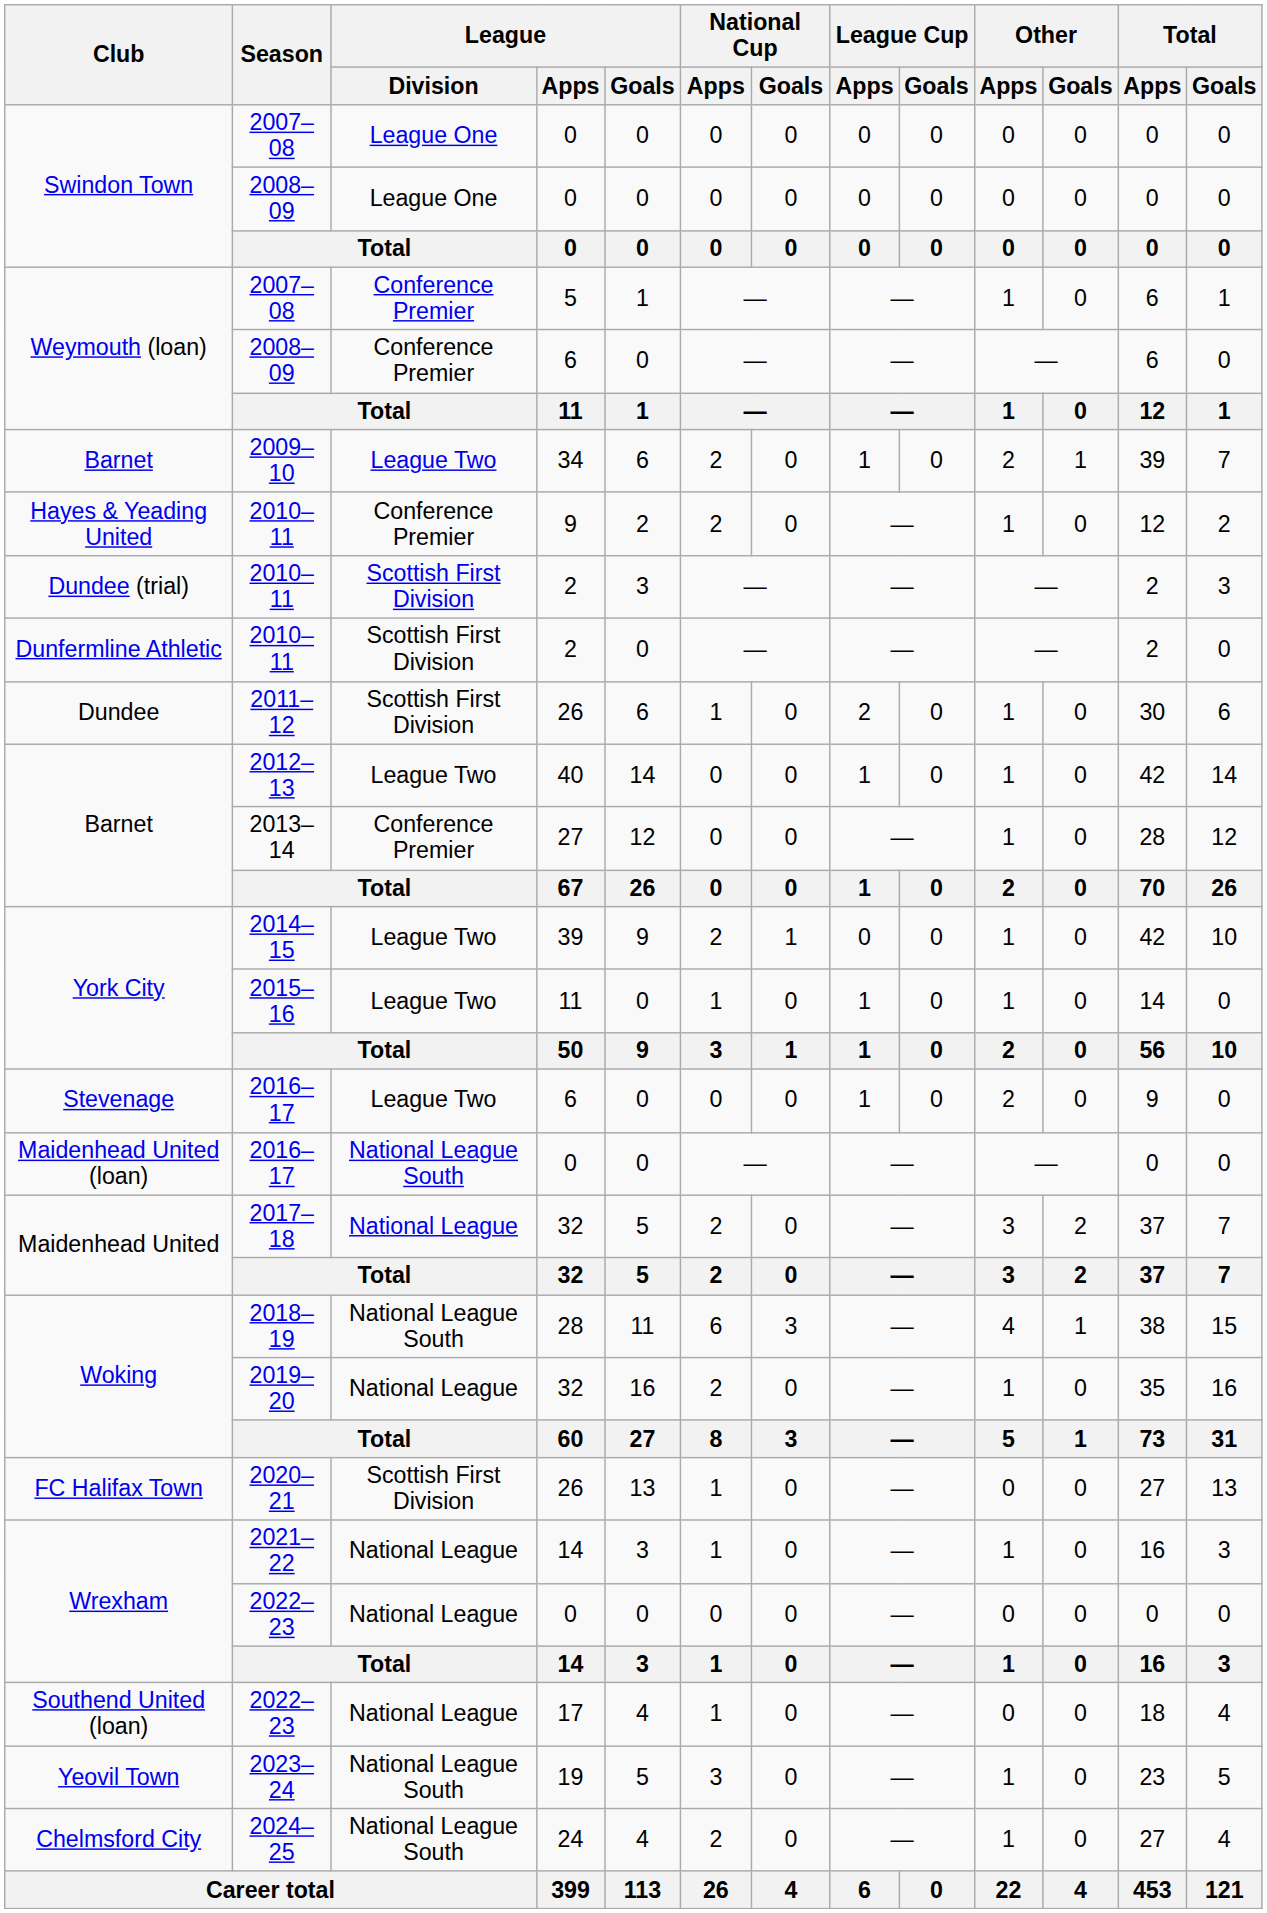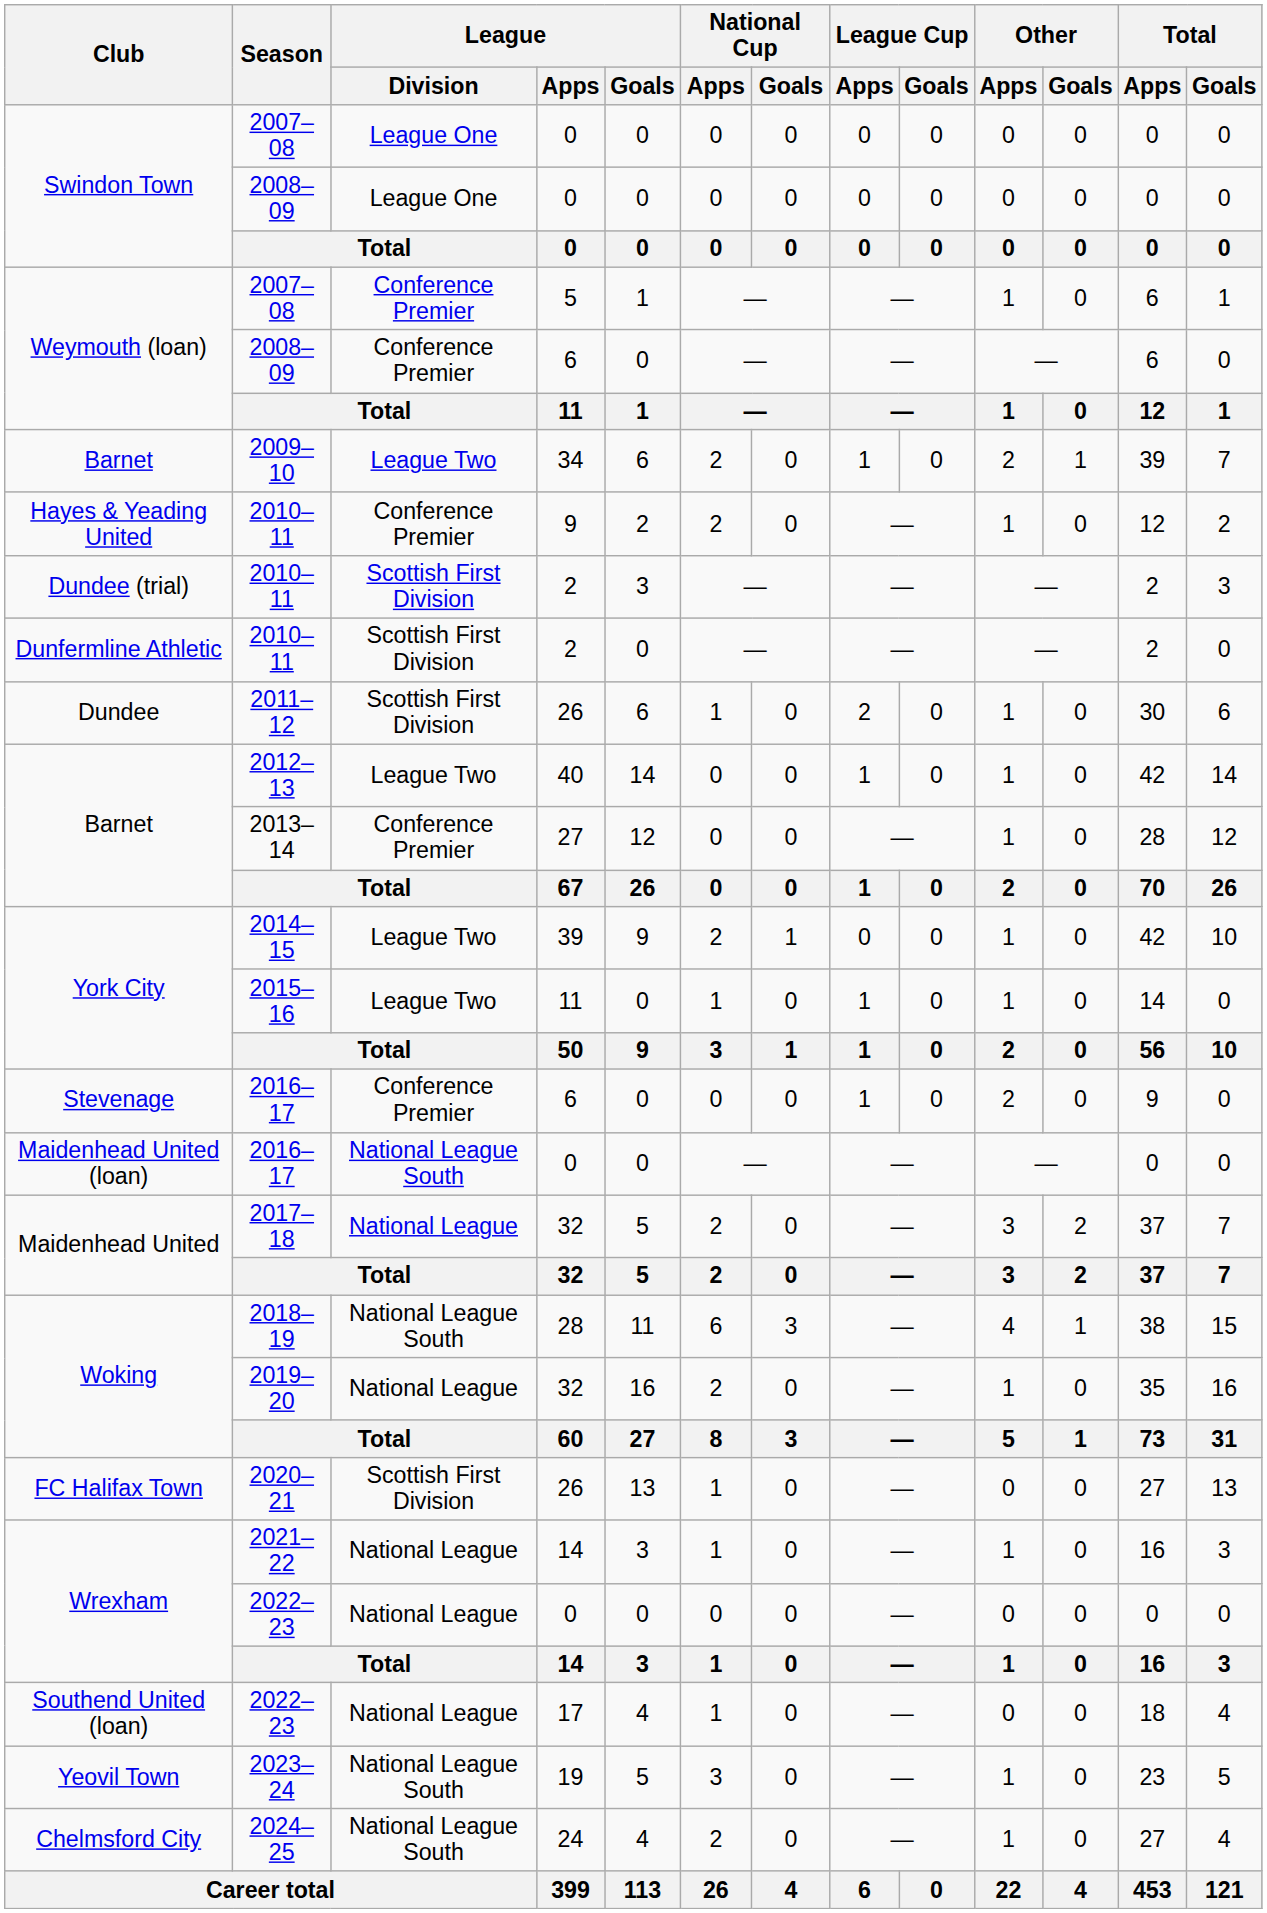 <table class=wikitable style=text-align:center>
 <tr>
 <th rowspan=2>Club</th>
 <th rowspan=2>Season</th>
 <th colspan=3>League</th>
 <th colspan=2>National Cup</th>
 <th colspan=2>League Cup</th>
 <th colspan=2>Other</th>
 <th colspan=2>Total</th>
 </tr>
 <tr>
 <th>Division</th>
 <th>Apps</th>
 <th>Goals</th>
 <th>Apps</th>
 <th>Goals</th>
 <th>Apps</th>
 <th>Goals</th>
 <th>Apps</th>
 <th>Goals</th>
 <th>Apps</th>
 <th>Goals</th>
 </tr>
 <tr>
 <td rowspan=3><a href='#'>Swindon Town</a></td>
 <td><a href='#'>2007–08</a></td>
 <td><a href='#'>League One</a></td>
 <td>0</td>
 <td>0</td>
 <td>0</td>
 <td>0</td>
 <td>0</td>
 <td>0</td>
 <td>0</td>
 <td>0</td>
 <td>0</td>
 <td>0</td>
 </tr>
 <tr>
 <td><a href='#'>2008–09</a></td>
 <td>League One</td>
 <td>0</td>
 <td>0</td>
 <td>0</td>
 <td>0</td>
 <td>0</td>
 <td>0</td>
 <td>0</td>
 <td>0</td>
 <td>0</td>
 <td>0</td>
 </tr>
 <tr>
 <th colspan=2>Total</th>
 <th>0</th>
 <th>0</th>
 <th>0</th>
 <th>0</th>
 <th>0</th>
 <th>0</th>
 <th>0</th>
 <th>0</th>
 <th>0</th>
 <th>0</th>
 </tr>
 <tr>
 <td rowspan=3><a href='#'>Weymouth</a> (loan)</td>
 <td><a href='#'>2007–08</a></td>
 <td><a href='#'>Conference Premier</a></td>
 <td>5</td>
 <td>1</td>
 <td colspan=2>—</td>
 <td colspan=2>—</td>
 <td>1</td>
 <td>0</td>
 <td>6</td>
 <td>1</td>
 </tr>
 <tr>
 <td><a href='#'>2008–09</a></td>
 <td>Conference Premier</td>
 <td>6</td>
 <td>0</td>
 <td colspan=2>—</td>
 <td colspan=2>—</td>
 <td colspan=2>—</td>
 <td>6</td>
 <td>0</td>
 </tr>
 <tr>
 <th colspan=2>Total</th>
 <th>11</th>
 <th>1</th>
 <th colspan=2>—</th>
 <th colspan=2>—</th>
 <th>1</th>
 <th>0</th>
 <th>12</th>
 <th>1</th>
 </tr>
 <tr>
 <td><a href='#'>Barnet</a></td>
 <td><a href='#'>2009–10</a></td>
 <td><a href='#'>League Two</a></td>
 <td>34</td>
 <td>6</td>
 <td>2</td>
 <td>0</td>
 <td>1</td>
 <td>0</td>
 <td>2</td>
 <td>1</td>
 <td>39</td>
 <td>7</td>
 </tr>
 <tr>
 <td><a href='#'>Hayes & Yeading United</a></td>
 <td><a href='#'>2010–11</a></td>
 <td>Conference Premier</td>
 <td>9</td>
 <td>2</td>
 <td>2</td>
 <td>0</td>
 <td colspan=2>—</td>
 <td>1</td>
 <td>0</td>
 <td>12</td>
 <td>2</td>
 </tr>
 <tr>
 <td><a href='#'>Dundee</a> (trial)</td>
 <td><a href='#'>2010–11</a></td>
 <td><a href='#'>Scottish First Division</a></td>
 <td>2</td>
 <td>3</td>
 <td colspan=2>—</td>
 <td colspan=2>—</td>
 <td colspan=2>—</td>
 <td>2</td>
 <td>3</td>
 </tr>
 <tr>
 <td><a href='#'>Dunfermline Athletic</a></td>
 <td><a href='#'>2010–11</a></td>
 <td>Scottish First Division</td>
 <td>2</td>
 <td>0</td>
 <td colspan=2>—</td>
 <td colspan=2>—</td>
 <td colspan=2>—</td>
 <td>2</td>
 <td>0</td>
 </tr>
 <tr>
 <td>Dundee</td>
 <td><a href='#'>2011–12</a></td>
 <td>Scottish First Division</td>
 <td>26</td>
 <td>6</td>
 <td>1</td>
 <td>0</td>
 <td>2</td>
 <td>0</td>
 <td>1</td>
 <td>0</td>
 <td>30</td>
 <td>6</td>
 </tr>
 <tr>
 <td rowspan=3>Barnet</td>
 <td><a href='#'>2012–13</a></td>
 <td>League Two</td>
 <td>40</td>
 <td>14</td>
 <td>0</td>
 <td>0</td>
 <td>1</td>
 <td>0</td>
 <td>1</td>
 <td>0</td>
 <td>42</td>
 <td>14</td>
 </tr>
 <tr>
 <td>2013–14</td>
 <td>Conference Premier</td>
 <td>27</td>
 <td>12</td>
 <td>0</td>
 <td>0</td>
 <td colspan=2>—</td>
 <td>1</td>
 <td>0</td>
 <td>28</td>
 <td>12</td>
 </tr>
 <tr>
 <th colspan=2>Total</th>
 <th>67</th>
 <th>26</th>
 <th>0</th>
 <th>0</th>
 <th>1</th>
 <th>0</th>
 <th>2</th>
 <th>0</th>
 <th>70</th>
 <th>26</th>
 </tr>
 <tr>
 <td rowspan=3><a href='#'>York City</a></td>
 <td><a href='#'>2014–15</a></td>
 <td>League Two</td>
 <td>39</td>
 <td>9</td>
 <td>2</td>
 <td>1</td>
 <td>0</td>
 <td>0</td>
 <td>1</td>
 <td>0</td>
 <td>42</td>
 <td>10</td>
 </tr>
 <tr>
 <td><a href='#'>2015–16</a></td>
 <td>League Two</td>
 <td>11</td>
 <td>0</td>
 <td>1</td>
 <td>0</td>
 <td>1</td>
 <td>0</td>
 <td>1</td>
 <td>0</td>
 <td>14</td>
 <td>0</td>
 </tr>
 <tr>
 <th colspan=2>Total</th>
 <th>50</th>
 <th>9</th>
 <th>3</th>
 <th>1</th>
 <th>1</th>
 <th>0</th>
 <th>2</th>
 <th>0</th>
 <th>56</th>
 <th>10</th>
 </tr>
 <tr>
 <td><a href='#'>Stevenage</a></td>
 <td><a href='#'>2016–17</a></td>
-<td>League Two</td>
+<td>Conference Premier</td>
 <td>6</td>
 <td>0</td>
 <td>0</td>
 <td>0</td>
 <td>1</td>
 <td>0</td>
 <td>2</td>
 <td>0</td>
 <td>9</td>
 <td>0</td>
 </tr>
 <tr>
 <td><a href='#'>Maidenhead United</a> (loan)</td>
 <td><a href='#'>2016–17</a></td>
 <td><a href='#'>National League South</a></td>
 <td>0</td>
 <td>0</td>
 <td colspan=2>—</td>
 <td colspan=2>—</td>
 <td colspan=2>—</td>
 <td>0</td>
 <td>0</td>
 </tr>
 <tr>
 <td rowspan=2>Maidenhead United</td>
 <td><a href='#'>2017–18</a></td>
 <td><a href='#'>National League</a></td>
 <td>32</td>
 <td>5</td>
 <td>2</td>
 <td>0</td>
 <td colspan=2>—</td>
 <td>3</td>
 <td>2</td>
 <td>37</td>
 <td>7</td>
 </tr>
 <tr>
 <th colspan=2>Total</th>
 <th>32</th>
 <th>5</th>
 <th>2</th>
 <th>0</th>
 <th colspan=2>—</th>
 <th>3</th>
 <th>2</th>
 <th>37</th>
 <th>7</th>
 </tr>
 <tr>
 <td rowspan=3><a href='#'>Woking</a></td>
 <td><a href='#'>2018–19</a></td>
 <td>National League South</td>
 <td>28</td>
 <td>11</td>
 <td>6</td>
 <td>3</td>
 <td colspan=2>—</td>
 <td>4</td>
 <td>1</td>
 <td>38</td>
 <td>15</td>
 </tr>
 <tr>
 <td><a href='#'>2019–20</a></td>
 <td>National League</td>
 <td>32</td>
 <td>16</td>
 <td>2</td>
 <td>0</td>
 <td colspan=2>—</td>
 <td>1</td>
 <td>0</td>
 <td>35</td>
 <td>16</td>
 </tr>
 <tr>
 <th colspan=2>Total</th>
 <th>60</th>
 <th>27</th>
 <th>8</th>
 <th>3</th>
 <th colspan=2>—</th>
 <th>5</th>
 <th>1</th>
 <th>73</th>
 <th>31</th>
 </tr>
 <tr>
 <td><a href='#'>FC Halifax Town</a></td>
 <td><a href='#'>2020–21</a></td>
 <td>Scottish First Division</td>
 <td>26</td>
 <td>13</td>
 <td>1</td>
 <td>0</td>
 <td colspan=2>—</td>
 <td>0</td>
 <td>0</td>
 <td>27</td>
 <td>13</td>
 </tr>
 <tr>
 <td rowspan=3><a href='#'>Wrexham</a></td>
 <td><a href='#'>2021–22</a></td>
 <td>National League</td>
 <td>14</td>
 <td>3</td>
 <td>1</td>
 <td>0</td>
 <td colspan=2>—</td>
 <td>1</td>
 <td>0</td>
 <td>16</td>
 <td>3</td>
 </tr>
 <tr>
 <td><a href='#'>2022–23</a></td>
 <td>National League</td>
 <td>0</td>
 <td>0</td>
 <td>0</td>
 <td>0</td>
 <td colspan=2>—</td>
 <td>0</td>
 <td>0</td>
 <td>0</td>
 <td>0</td>
 </tr>
 <tr>
 <th colspan=2>Total</th>
 <th>14</th>
 <th>3</th>
 <th>1</th>
 <th>0</th>
 <th colspan=2>—</th>
 <th>1</th>
 <th>0</th>
 <th>16</th>
 <th>3</th>
 </tr>
 <tr>
 <td><a href='#'>Southend United</a> (loan)</td>
 <td><a href='#'>2022–23</a></td>
 <td>National League</td>
 <td>17</td>
 <td>4</td>
 <td>1</td>
 <td>0</td>
 <td colspan=2>—</td>
 <td>0</td>
 <td>0</td>
 <td>18</td>
 <td>4</td>
 </tr>
 <tr>
 <td><a href='#'>Yeovil Town</a></td>
 <td><a href='#'>2023–24</a></td>
 <td>National League South</td>
 <td>19</td>
 <td>5</td>
 <td>3</td>
 <td>0</td>
 <td colspan=2>—</td>
 <td>1</td>
 <td>0</td>
 <td>23</td>
 <td>5</td>
 </tr>
 <tr>
 <td><a href='#'>Chelmsford City</a></td>
 <td><a href='#'>2024–25</a></td>
 <td>National League South</td>
 <td>24</td>
 <td>4</td>
 <td>2</td>
 <td>0</td>
 <td colspan=2>—</td>
 <td>1</td>
 <td>0</td>
 <td>27</td>
 <td>4</td>
 </tr>
 <tr>
 <th colspan=3>Career total</th>
 <th>399</th>
 <th>113</th>
 <th>26</th>
 <th>4</th>
 <th>6</th>
 <th>0</th>
 <th>22</th>
 <th>4</th>
 <th>453</th>
 <th>121</th>
 </tr>
 </table>
